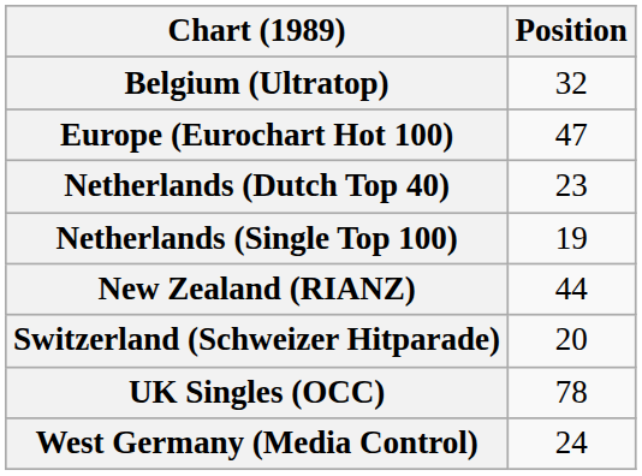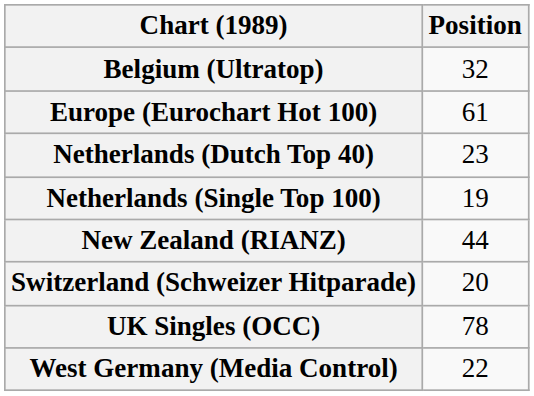 <table class="wikitable sortable plainrowheaders" style="text-align:center">
 <tr>
 <th>Chart (1989)</th>
 <th>Position</th>
 </tr>
 <tr>
 <th scope="row">Belgium (Ultratop)</th>
 <td>32</td>
 </tr>
 <tr>
 <th scope="row">Europe (Eurochart Hot 100)</th>
-<td>47</td>
+<td>61</td>
 </tr>
 <tr>
 <th scope="row">Netherlands (Dutch Top 40)</th>
 <td>23</td>
 </tr>
 <tr>
 <th scope="row">Netherlands (Single Top 100)</th>
 <td>19</td>
 </tr>
 <tr>
 <th scope="row">New Zealand (RIANZ)</th>
 <td>44</td>
 </tr>
 <tr>
 <th scope="row">Switzerland (Schweizer Hitparade)</th>
 <td>20</td>
 </tr>
 <tr>
 <th scope="row">UK Singles (OCC)</th>
 <td>78</td>
 </tr>
 <tr>
 <th scope="row">West Germany (Media Control)</th>
-<td>24</td>
+<td>22</td>
 </tr>
 </table>
